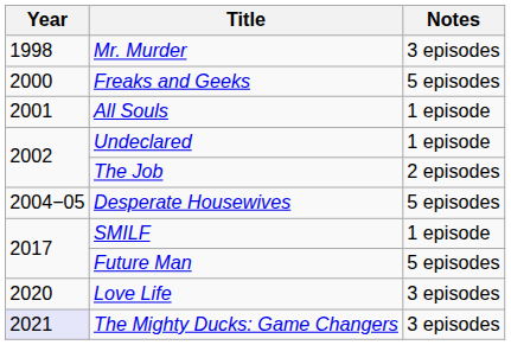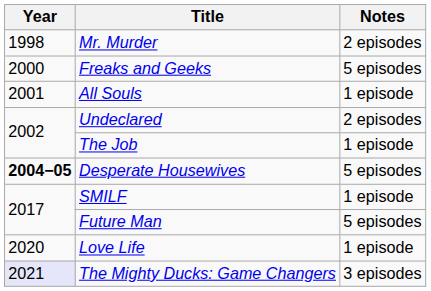 <table class="wikitable">
 <tr>
 <th>Year</th>
 <th>Title</th>
 <th>Notes</th>
 </tr>
 <tr>
 <td>1998</td>
 <td><em><a href='#'>Mr. Murder</a></em></td>
-<td>3 episodes</td>
+<td>2 episodes</td>
 </tr>
 <tr>
 <td>2000</td>
 <td><em><a href='#'>Freaks and Geeks</a></em></td>
 <td>5 episodes</td>
 </tr>
 <tr>
 <td>2001</td>
 <td><em><a href='#'>All Souls</a></em></td>
 <td>1 episode</td>
 </tr>
 <tr>
 <td rowspan=2>2002</td>
 <td><em><a href='#'>Undeclared</a></em></td>
+<td>2 episodes</td>
+</tr>
+<tr>
+<td><em><a href='#'>The Job</a></em></td>
 <td>1 episode</td>
 </tr>
 <tr>
-<td><em><a href='#'>The Job</a></em></td>
-<td>2 episodes</td>
-</tr>
-<tr>
-<td>2004−05</td>
+<td><strong>2004−05</strong></td>
 <td><em><a href='#'>Desperate Housewives</a></em></td>
 <td>5 episodes</td>
 </tr>
 <tr>
 <td rowspan=2>2017</td>
 <td><em><a href='#'>SMILF</a></em></td>
 <td>1 episode</td>
 </tr>
 <tr>
 <td><em><a href='#'>Future Man</a></em></td>
 <td>5 episodes</td>
 </tr>
 <tr>
 <td>2020</td>
 <td><em><a href='#'>Love Life</a></em></td>
-<td>3 episodes</td>
+<td>1 episode</td>
 </tr>
 <tr>
 <td style="background: lavender;">2021</td>
 <td><em><a href='#'>The Mighty Ducks: Game Changers</a></em></td>
 <td>3 episodes</td>
 </tr>
 </table>
